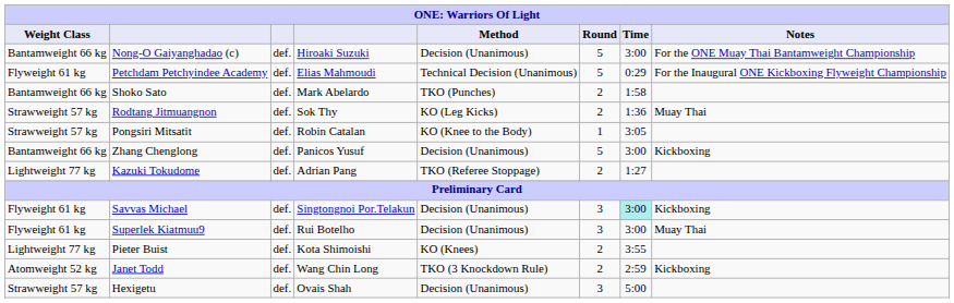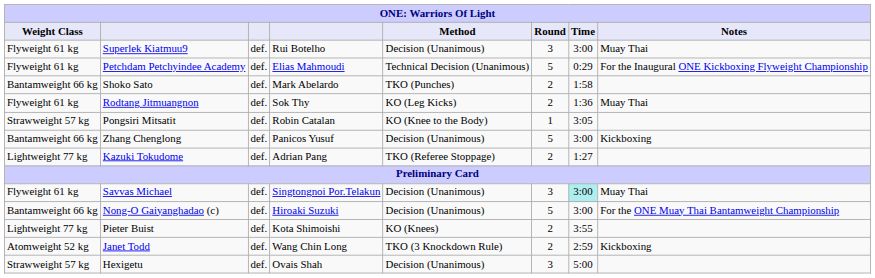 <table class="wikitable" style="font-size: 80%;">
 <tr>
 <th colspan="8" style="background-color: #ccf; color: #000080; text-align: center;"><strong>ONE: Warriors Of Light</strong></th>
 </tr>
 <tr>
 <th colspan="1" style="background-color: #E6E8FA; color: #000000; text-align: center;">Weight Class</th>
 <th colspan="1" style="background-color: #E6E8FA; color: #000000; text-align: center;"></th>
 <th colspan="1" style="background-color: #E6E8FA; color: #000000; text-align: center;"></th>
 <th colspan="1" style="background-color: #E6E8FA; color: #000000; text-align: center;"></th>
 <th colspan="1" style="background-color: #E6E8FA; color: #000000; text-align: center;">Method</th>
 <th colspan="1" style="background-color: #E6E8FA; color: #000000; text-align: center;">Round</th>
 <th colspan="1" style="background-color: #E6E8FA; color: #000000; text-align: center;">Time</th>
 <th colspan="1" style="background-color: #E6E8FA; color: #000000; text-align: center;">Notes</th>
 </tr>
 <tr>
-<td>Bantamweight 66 kg</td>
-<td> <a href='#'>Nong-O Gaiyanghadao</a> (c)</td>
+<td>Flyweight 61 kg</td>
+<td> <a href='#'>Superlek Kiatmuu9</a></td>
 <td>def.</td>
-<td> <a href='#'>Hiroaki Suzuki</a></td>
+<td> Rui Botelho</td>
 <td>Decision (Unanimous)</td>
-<td align=center>5</td>
+<td align=center>3</td>
 <td align=center>3:00</td>
-<td>For the <a href='#'>ONE Muay Thai Bantamweight Championship</a></td>
+<td>Muay Thai</td>
 </tr>
 <tr>
 <td>Flyweight 61 kg</td>
 <td> <a href='#'>Petchdam Petchyindee Academy</a></td>
 <td>def.</td>
 <td> <a href='#'>Elias Mahmoudi</a></td>
 <td>Technical Decision (Unanimous)</td>
 <td align=center>5</td>
 <td align=center>0:29</td>
 <td>For the Inaugural <a href='#'>ONE Kickboxing Flyweight Championship</a></td>
 </tr>
 <tr>
 <td>Bantamweight 66 kg</td>
 <td> Shoko Sato</td>
 <td>def.</td>
 <td> Mark Abelardo</td>
 <td>TKO (Punches)</td>
 <td align=center>2</td>
 <td align=center>1:58</td>
 <td></td>
 </tr>
 <tr>
-<td>Strawweight 57 kg</td>
+<td>Flyweight 61 kg</td>
 <td> <a href='#'>Rodtang Jitmuangnon</a></td>
 <td>def.</td>
 <td> Sok Thy</td>
 <td>KO (Leg Kicks)</td>
 <td align=center>2</td>
 <td align=center>1:36</td>
 <td>Muay Thai</td>
 </tr>
 <tr>
 <td>Strawweight 57 kg</td>
 <td> Pongsiri Mitsatit</td>
 <td>def.</td>
 <td> Robin Catalan</td>
 <td>KO (Knee to the Body)</td>
 <td align=center>1</td>
 <td align=center>3:05</td>
 <td></td>
 </tr>
 <tr>
 <td>Bantamweight 66 kg</td>
 <td> Zhang Chenglong</td>
 <td>def.</td>
 <td> Panicos Yusuf</td>
 <td>Decision (Unanimous)</td>
 <td align=center>5</td>
 <td align=center>3:00</td>
 <td>Kickboxing</td>
 </tr>
 <tr>
 <td>Lightweight 77 kg</td>
 <td> <a href='#'>Kazuki Tokudome</a></td>
 <td>def.</td>
 <td> Adrian Pang</td>
 <td>TKO (Referee Stoppage)</td>
 <td align=center>2</td>
 <td align=center>1:27</td>
 <td></td>
 </tr>
 <tr>
 <th colspan="8" style="background-color: #ccf; color: #000080; text-align: center;"><strong>Preliminary Card</strong></th>
 </tr>
 <tr>
 <td>Flyweight 61 kg</td>
 <td> <a href='#'>Savvas Michael</a></td>
 <td>def.</td>
 <td> <a href='#'>Singtongnoi Por.Telakun</a></td>
 <td>Decision (Unanimous)</td>
 <td align=center>3</td>
 <td align=center style="background: paleturquoise;">3:00</td>
-<td>Kickboxing</td>
+<td>Muay Thai</td>
 </tr>
 <tr>
-<td>Flyweight 61 kg</td>
-<td> <a href='#'>Superlek Kiatmuu9</a></td>
+<td>Bantamweight 66 kg</td>
+<td> <a href='#'>Nong-O Gaiyanghadao</a> (c)</td>
 <td>def.</td>
-<td> Rui Botelho</td>
+<td> <a href='#'>Hiroaki Suzuki</a></td>
 <td>Decision (Unanimous)</td>
-<td align=center>3</td>
+<td align=center>5</td>
 <td align=center>3:00</td>
-<td>Muay Thai</td>
+<td>For the <a href='#'>ONE Muay Thai Bantamweight Championship</a></td>
 </tr>
 <tr>
 <td>Lightweight 77 kg</td>
 <td> Pieter Buist</td>
 <td>def.</td>
 <td> Kota Shimoishi</td>
 <td>KO (Knees)</td>
 <td align=center>2</td>
 <td align=center>3:55</td>
 <td></td>
 </tr>
 <tr>
 <td>Atomweight 52 kg</td>
 <td> <a href='#'>Janet Todd</a></td>
 <td>def.</td>
 <td> Wang Chin Long</td>
 <td>TKO (3 Knockdown Rule)</td>
 <td align=center>2</td>
 <td align=center>2:59</td>
 <td>Kickboxing</td>
 </tr>
 <tr>
 <td>Strawweight 57 kg</td>
 <td> Hexigetu</td>
 <td>def.</td>
 <td> Ovais Shah</td>
 <td>Decision (Unanimous)</td>
 <td align=center>3</td>
 <td align=center>5:00</td>
 <td></td>
 </tr>
 </table>
